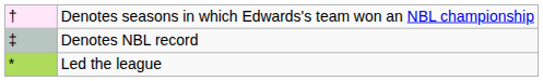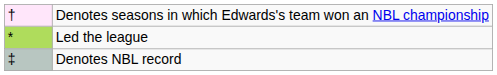 <table class ="wikitable">
 <tr>
 <td style="background:#ffe6fa; width:3em;">†</td>
 <td>Denotes seasons in which Edwards's team won an <a href='#'>NBL championship</a></td>
 </tr>
 <tr>
+<td style="background:#afdc5c; width:3em;">*</td>
+<td>Led the league</td>
+</tr>
+<tr>
 <td style="background:#b8c6c1; width:3em;">‡</td>
 <td>Denotes NBL record</td>
 </tr>
-<tr>
-<td style="background:#afdc5c; width:3em;">*</td>
-<td>Led the league</td>
-</tr>
 </table>
